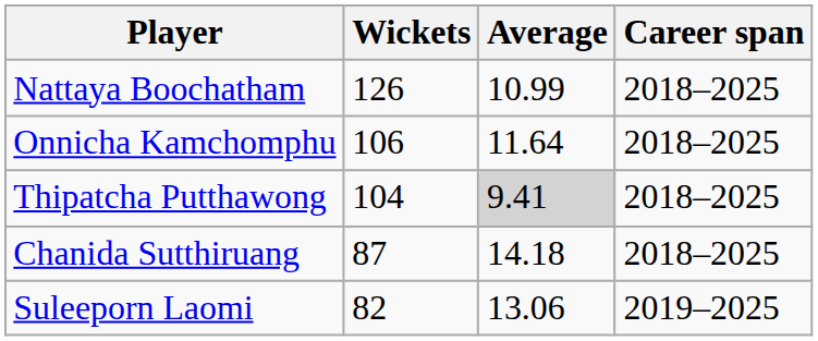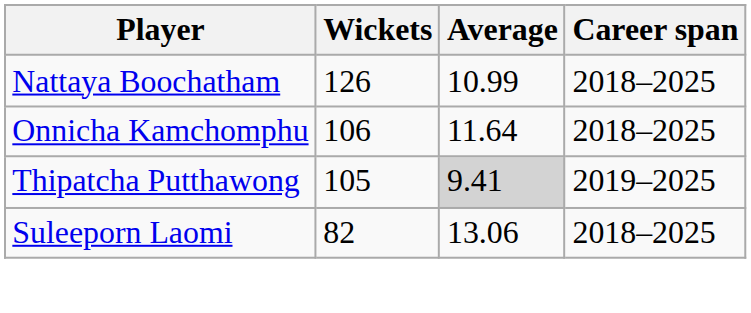 <table class="wikitable">
 <tr>
 <th>Player</th>
 <th>Wickets</th>
 <th>Average</th>
 <th>Career span</th>
 </tr>
 <tr>
 <td><a href='#'>Nattaya Boochatham</a></td>
 <td>126</td>
 <td>10.99</td>
 <td>2018–2025</td>
 </tr>
 <tr>
 <td><a href='#'>Onnicha Kamchomphu</a></td>
 <td>106</td>
 <td>11.64</td>
 <td>2018–2025</td>
 </tr>
 <tr>
 <td><a href='#'>Thipatcha Putthawong</a></td>
-<td>104</td>
+<td>105</td>
 <td style="background: lightgrey;">9.41</td>
-<td>2018–2025</td>
-</tr>
-<tr>
-<td><a href='#'>Chanida Sutthiruang</a></td>
-<td>87</td>
-<td>14.18</td>
-<td>2018–2025</td>
+<td>2019–2025</td>
 </tr>
 <tr>
 <td><a href='#'>Suleeporn Laomi</a></td>
 <td>82</td>
 <td>13.06</td>
-<td>2019–2025</td>
+<td>2018–2025</td>
 </tr>
 </table>
